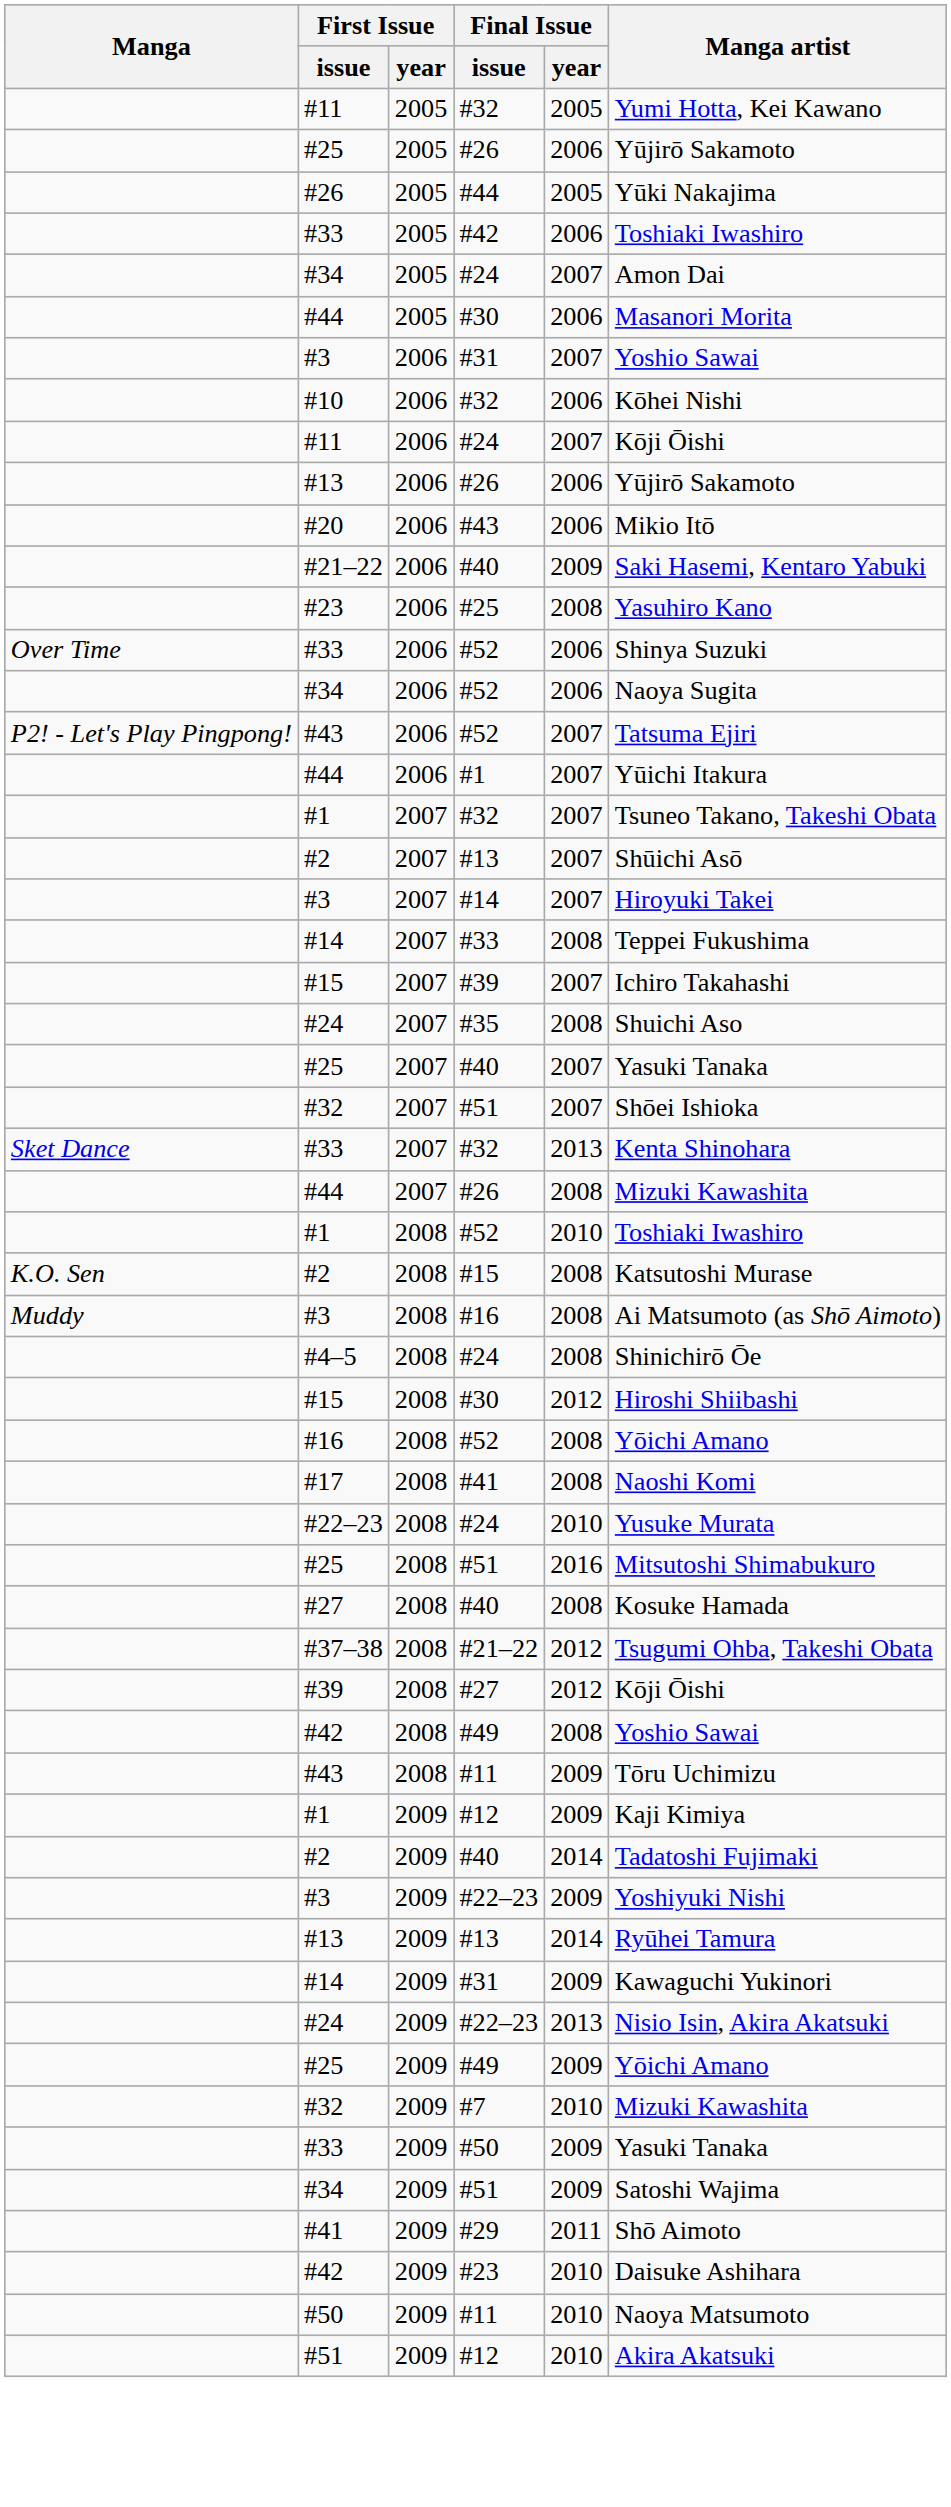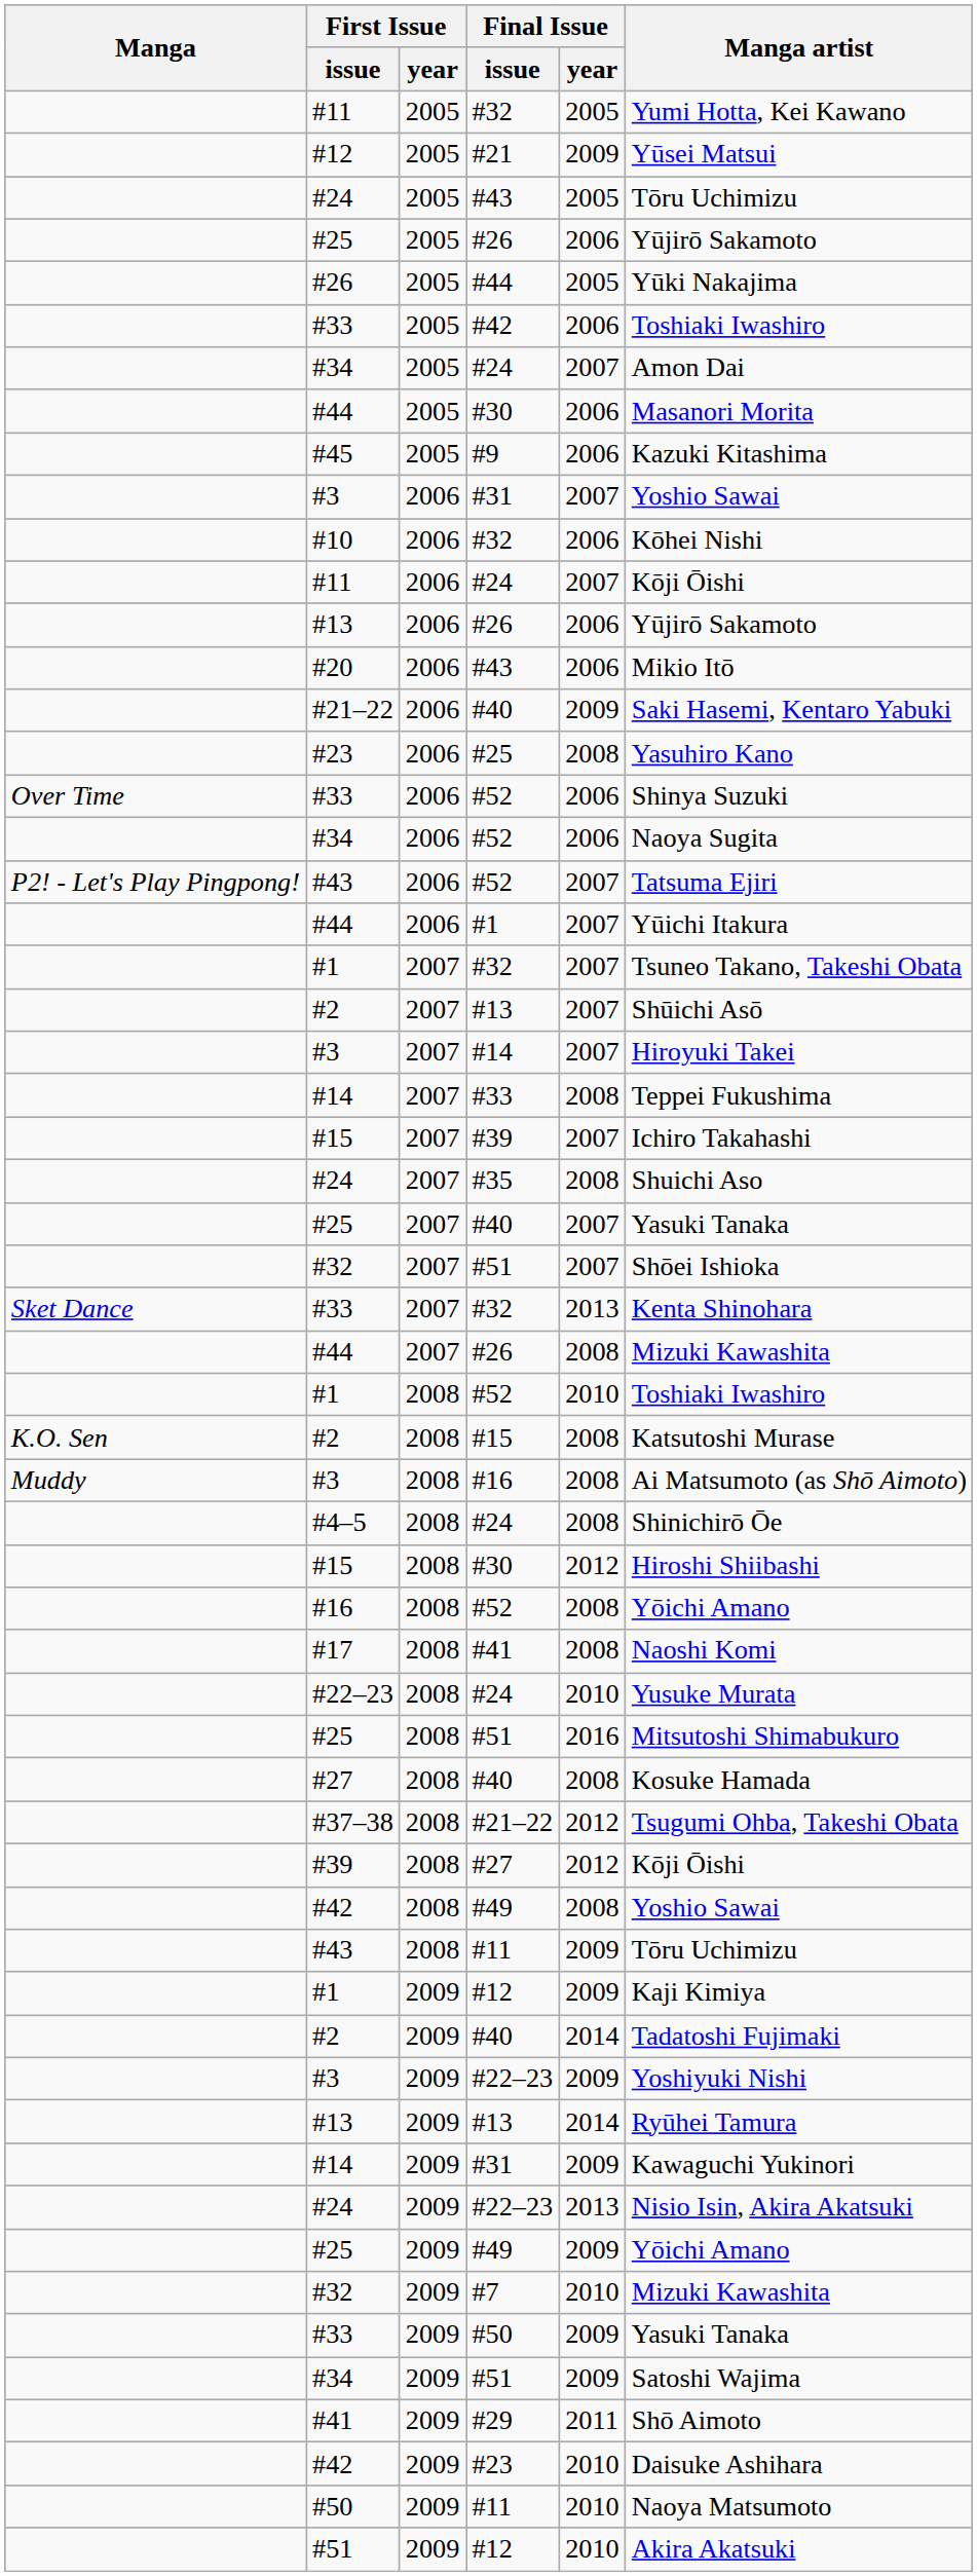 <table class="wikitable sortable">
 <tr>
 <th rowspan="2" scope="col">Manga</th>
 <th colspan="2" scope="col">First Issue</th>
 <th colspan="2" scope="col">Final Issue</th>
 <th rowspan="2" scope="col">Manga artist</th>
 </tr>
 <tr>
 <th scope="col">issue</th>
 <th scope="col">year</th>
 <th scope="col">issue</th>
 <th scope="col">year</th>
 </tr>
 <tr>
 <td></td>
 <td>#11</td>
 <td>2005</td>
 <td>#32</td>
 <td>2005</td>
 <td><a href='#'>Yumi Hotta</a>, Kei Kawano</td>
+</tr>
+<tr>
+<td></td>
+<td>#12</td>
+<td>2005</td>
+<td>#21</td>
+<td>2009</td>
+<td><a href='#'>Yūsei Matsui</a></td>
+</tr>
+<tr>
+<td></td>
+<td>#24</td>
+<td>2005</td>
+<td>#43</td>
+<td>2005</td>
+<td>Tōru Uchimizu</td>
 </tr>
 <tr>
 <td></td>
 <td>#25</td>
 <td>2005</td>
 <td>#26</td>
 <td>2006</td>
 <td>Yūjirō Sakamoto</td>
 </tr>
 <tr>
 <td></td>
 <td>#26</td>
 <td>2005</td>
 <td>#44</td>
 <td>2005</td>
 <td>Yūki Nakajima</td>
 </tr>
 <tr>
 <td></td>
 <td>#33</td>
 <td>2005</td>
 <td>#42</td>
 <td>2006</td>
 <td><a href='#'>Toshiaki Iwashiro</a></td>
 </tr>
 <tr>
 <td></td>
 <td>#34</td>
 <td>2005</td>
 <td>#24</td>
 <td>2007</td>
 <td>Amon Dai</td>
 </tr>
 <tr>
 <td></td>
 <td>#44</td>
 <td>2005</td>
 <td>#30</td>
 <td>2006</td>
 <td><a href='#'>Masanori Morita</a></td>
+</tr>
+<tr>
+<td></td>
+<td>#45</td>
+<td>2005</td>
+<td>#9</td>
+<td>2006</td>
+<td>Kazuki Kitashima</td>
 </tr>
 <tr>
 <td></td>
 <td>#3</td>
 <td>2006</td>
 <td>#31</td>
 <td>2007</td>
 <td><a href='#'>Yoshio Sawai</a></td>
 </tr>
 <tr>
 <td></td>
 <td>#10</td>
 <td>2006</td>
 <td>#32</td>
 <td>2006</td>
 <td>Kōhei Nishi</td>
 </tr>
 <tr>
 <td></td>
 <td>#11</td>
 <td>2006</td>
 <td>#24</td>
 <td>2007</td>
 <td>Kōji Ōishi</td>
 </tr>
 <tr>
 <td></td>
 <td>#13</td>
 <td>2006</td>
 <td>#26</td>
 <td>2006</td>
 <td>Yūjirō Sakamoto</td>
 </tr>
 <tr>
 <td></td>
 <td>#20</td>
 <td>2006</td>
 <td>#43</td>
 <td>2006</td>
 <td>Mikio Itō</td>
 </tr>
 <tr>
 <td></td>
 <td>#21–22</td>
 <td>2006</td>
 <td>#40</td>
 <td>2009</td>
 <td><a href='#'>Saki Hasemi</a>, <a href='#'>Kentaro Yabuki</a></td>
 </tr>
 <tr>
 <td></td>
 <td>#23</td>
 <td>2006</td>
 <td>#25</td>
 <td>2008</td>
 <td><a href='#'>Yasuhiro Kano</a></td>
 </tr>
 <tr>
 <td><em>Over Time</em></td>
 <td>#33</td>
 <td>2006</td>
 <td>#52</td>
 <td>2006</td>
 <td>Shinya Suzuki</td>
 </tr>
 <tr>
 <td></td>
 <td>#34</td>
 <td>2006</td>
 <td>#52</td>
 <td>2006</td>
 <td>Naoya Sugita</td>
 </tr>
 <tr>
 <td><em>P2! - Let's Play Pingpong!</em></td>
 <td>#43</td>
 <td>2006</td>
 <td>#52</td>
 <td>2007</td>
 <td><a href='#'>Tatsuma Ejiri</a></td>
 </tr>
 <tr>
 <td></td>
 <td>#44</td>
 <td>2006</td>
 <td>#1</td>
 <td>2007</td>
 <td>Yūichi Itakura</td>
 </tr>
 <tr>
 <td></td>
 <td>#1</td>
 <td>2007</td>
 <td>#32</td>
 <td>2007</td>
 <td>Tsuneo Takano, <a href='#'>Takeshi Obata</a></td>
 </tr>
 <tr>
 <td></td>
 <td>#2</td>
 <td>2007</td>
 <td>#13</td>
 <td>2007</td>
 <td>Shūichi Asō</td>
 </tr>
 <tr>
 <td></td>
 <td>#3</td>
 <td>2007</td>
 <td>#14</td>
 <td>2007</td>
 <td><a href='#'>Hiroyuki Takei</a></td>
 </tr>
 <tr>
 <td></td>
 <td>#14</td>
 <td>2007</td>
 <td>#33</td>
 <td>2008</td>
 <td>Teppei Fukushima</td>
 </tr>
 <tr>
 <td></td>
 <td>#15</td>
 <td>2007</td>
 <td>#39</td>
 <td>2007</td>
 <td>Ichiro Takahashi</td>
 </tr>
 <tr>
 <td></td>
 <td>#24</td>
 <td>2007</td>
 <td>#35</td>
 <td>2008</td>
 <td>Shuichi Aso</td>
 </tr>
 <tr>
 <td></td>
 <td>#25</td>
 <td>2007</td>
 <td>#40</td>
 <td>2007</td>
 <td>Yasuki Tanaka</td>
 </tr>
 <tr>
 <td></td>
 <td>#32</td>
 <td>2007</td>
 <td>#51</td>
 <td>2007</td>
 <td>Shōei Ishioka</td>
 </tr>
 <tr>
 <td><em><a href='#'>Sket Dance</a></em></td>
 <td>#33</td>
 <td>2007</td>
 <td>#32</td>
 <td>2013</td>
 <td><a href='#'>Kenta Shinohara</a></td>
 </tr>
 <tr>
 <td></td>
 <td>#44</td>
 <td>2007</td>
 <td>#26</td>
 <td>2008</td>
 <td><a href='#'>Mizuki Kawashita</a></td>
 </tr>
 <tr>
 <td></td>
 <td>#1</td>
 <td>2008</td>
 <td>#52</td>
 <td>2010</td>
 <td><a href='#'>Toshiaki Iwashiro</a></td>
 </tr>
 <tr>
 <td><em>K.O. Sen</em></td>
 <td>#2</td>
 <td>2008</td>
 <td>#15</td>
 <td>2008</td>
 <td>Katsutoshi Murase</td>
 </tr>
 <tr>
 <td><em>Muddy</em></td>
 <td>#3</td>
 <td>2008</td>
 <td>#16</td>
 <td>2008</td>
 <td>Ai Matsumoto (as <em>Shō Aimoto</em>)</td>
 </tr>
 <tr>
 <td></td>
 <td>#4–5</td>
 <td>2008</td>
 <td>#24</td>
 <td>2008</td>
 <td>Shinichirō Ōe</td>
 </tr>
 <tr>
 <td></td>
 <td>#15</td>
 <td>2008</td>
 <td>#30</td>
 <td>2012</td>
 <td><a href='#'>Hiroshi Shiibashi</a></td>
 </tr>
 <tr>
 <td></td>
 <td>#16</td>
 <td>2008</td>
 <td>#52</td>
 <td>2008</td>
 <td><a href='#'>Yōichi Amano</a></td>
 </tr>
 <tr>
 <td></td>
 <td>#17</td>
 <td>2008</td>
 <td>#41</td>
 <td>2008</td>
 <td><a href='#'>Naoshi Komi</a></td>
 </tr>
 <tr>
 <td></td>
 <td>#22–23</td>
 <td>2008</td>
 <td>#24</td>
 <td>2010</td>
 <td><a href='#'>Yusuke Murata</a></td>
 </tr>
 <tr>
 <td></td>
 <td>#25</td>
 <td>2008</td>
 <td>#51</td>
 <td>2016</td>
 <td><a href='#'>Mitsutoshi Shimabukuro</a></td>
 </tr>
 <tr>
 <td></td>
 <td>#27</td>
 <td>2008</td>
 <td>#40</td>
 <td>2008</td>
 <td>Kosuke Hamada</td>
 </tr>
 <tr>
 <td></td>
 <td>#37–38</td>
 <td>2008</td>
 <td>#21–22</td>
 <td>2012</td>
 <td><a href='#'>Tsugumi Ohba</a>, <a href='#'>Takeshi Obata</a></td>
 </tr>
 <tr>
 <td></td>
 <td>#39</td>
 <td>2008</td>
 <td>#27</td>
 <td>2012</td>
 <td>Kōji Ōishi</td>
 </tr>
 <tr>
 <td></td>
 <td>#42</td>
 <td>2008</td>
 <td>#49</td>
 <td>2008</td>
 <td><a href='#'>Yoshio Sawai</a></td>
 </tr>
 <tr>
 <td></td>
 <td>#43</td>
 <td>2008</td>
 <td>#11</td>
 <td>2009</td>
 <td>Tōru Uchimizu</td>
 </tr>
 <tr>
 <td></td>
 <td>#1</td>
 <td>2009</td>
 <td>#12</td>
 <td>2009</td>
 <td>Kaji Kimiya</td>
 </tr>
 <tr>
 <td></td>
 <td>#2</td>
 <td>2009</td>
 <td>#40</td>
 <td>2014</td>
 <td><a href='#'>Tadatoshi Fujimaki</a></td>
 </tr>
 <tr>
 <td></td>
 <td>#3</td>
 <td>2009</td>
 <td>#22–23</td>
 <td>2009</td>
 <td><a href='#'>Yoshiyuki Nishi</a></td>
 </tr>
 <tr>
 <td></td>
 <td>#13</td>
 <td>2009</td>
 <td>#13</td>
 <td>2014</td>
 <td><a href='#'>Ryūhei Tamura</a></td>
 </tr>
 <tr>
 <td></td>
 <td>#14</td>
 <td>2009</td>
 <td>#31</td>
 <td>2009</td>
 <td>Kawaguchi Yukinori</td>
 </tr>
 <tr>
 <td></td>
 <td>#24</td>
 <td>2009</td>
 <td>#22–23</td>
 <td>2013</td>
 <td><a href='#'>Nisio Isin</a>, <a href='#'>Akira Akatsuki</a></td>
 </tr>
 <tr>
 <td></td>
 <td>#25</td>
 <td>2009</td>
 <td>#49</td>
 <td>2009</td>
 <td><a href='#'>Yōichi Amano</a></td>
 </tr>
 <tr>
 <td></td>
 <td>#32</td>
 <td>2009</td>
 <td>#7</td>
 <td>2010</td>
 <td><a href='#'>Mizuki Kawashita</a></td>
 </tr>
 <tr>
 <td></td>
 <td>#33</td>
 <td>2009</td>
 <td>#50</td>
 <td>2009</td>
 <td>Yasuki Tanaka</td>
 </tr>
 <tr>
 <td></td>
 <td>#34</td>
 <td>2009</td>
 <td>#51</td>
 <td>2009</td>
 <td>Satoshi Wajima</td>
 </tr>
 <tr>
 <td></td>
 <td>#41</td>
 <td>2009</td>
 <td>#29</td>
 <td>2011</td>
 <td>Shō Aimoto</td>
 </tr>
 <tr>
 <td></td>
 <td>#42</td>
 <td>2009</td>
 <td>#23</td>
 <td>2010</td>
 <td>Daisuke Ashihara</td>
 </tr>
 <tr>
 <td></td>
 <td>#50</td>
 <td>2009</td>
 <td>#11</td>
 <td>2010</td>
 <td>Naoya Matsumoto</td>
 </tr>
 <tr>
 <td></td>
 <td>#51</td>
 <td>2009</td>
 <td>#12</td>
 <td>2010</td>
 <td><a href='#'>Akira Akatsuki</a></td>
 </tr>
 </table>
